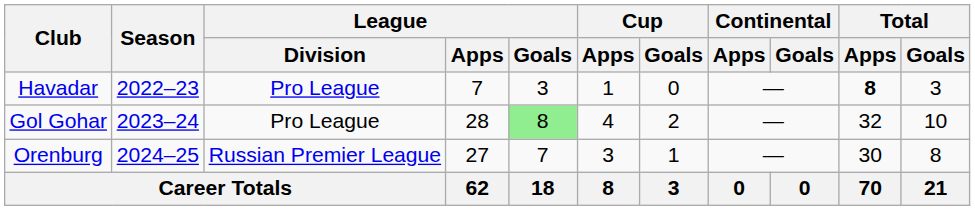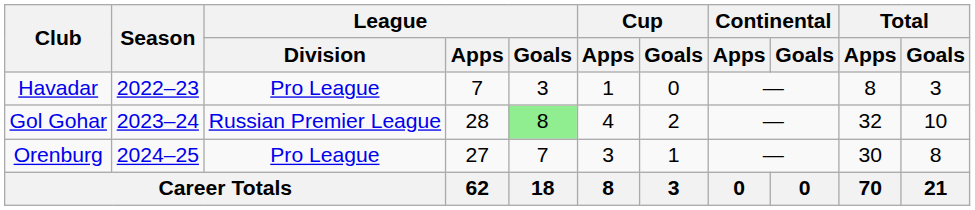 <table class="wikitable" style="text-align: center;">
 <tr>
 <th rowspan="2">Club</th>
 <th rowspan="2">Season</th>
 <th colspan="3">League</th>
 <th colspan="2">Cup</th>
 <th colspan="2">Continental</th>
 <th colspan="2">Total</th>
 </tr>
 <tr>
 <th>Division</th>
 <th>Apps</th>
 <th>Goals</th>
 <th>Apps</th>
 <th>Goals</th>
 <th>Apps</th>
 <th>Goals</th>
 <th>Apps</th>
 <th>Goals</th>
 </tr>
 <tr>
 <td><a href='#'>Havadar</a></td>
 <td><a href='#'>2022–23</a></td>
 <td><a href='#'>Pro League</a></td>
 <td>7</td>
 <td>3</td>
 <td>1</td>
 <td>0</td>
 <td colspan=2>—</td>
-<td><strong>8</strong></td>
+<td>8</td>
 <td>3</td>
 </tr>
 <tr>
 <td><a href='#'>Gol Gohar</a></td>
 <td><a href='#'>2023–24</a></td>
-<td>Pro League</td>
+<td><a href='#'>Russian Premier League</a></td>
 <td>28</td>
 <td style="background: lightgreen;">8</td>
 <td>4</td>
 <td>2</td>
 <td colspan=2>—</td>
 <td>32</td>
 <td>10</td>
 </tr>
 <tr>
 <td><a href='#'>Orenburg</a></td>
 <td><a href='#'>2024–25</a></td>
-<td><a href='#'>Russian Premier League</a></td>
+<td><a href='#'>Pro League</a></td>
 <td>27</td>
 <td>7</td>
 <td>3</td>
 <td>1</td>
 <td colspan="2">—</td>
 <td>30</td>
 <td>8</td>
 </tr>
 <tr>
 <th colspan="3">Career Totals</th>
 <th>62</th>
 <th>18</th>
 <th>8</th>
 <th>3</th>
 <th>0</th>
 <th>0</th>
 <th>70</th>
 <th>21</th>
 </tr>
 </table>
